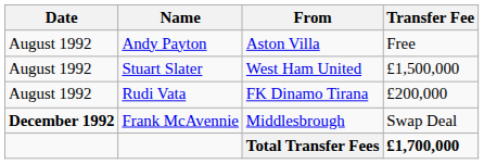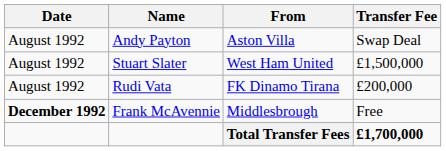 <table class="wikitable">
 <tr>
 <th>Date</th>
 <th>Name</th>
 <th>From</th>
 <th>Transfer Fee</th>
 </tr>
 <tr>
 <td>August 1992</td>
 <td> <a href='#'>Andy Payton</a></td>
 <td> <a href='#'>Aston Villa</a></td>
-<td>Free</td>
+<td>Swap Deal</td>
 </tr>
 <tr>
 <td>August 1992</td>
 <td> <a href='#'>Stuart Slater</a></td>
 <td> <a href='#'>West Ham United</a></td>
 <td>£1,500,000</td>
 </tr>
 <tr>
 <td>August 1992</td>
 <td> <a href='#'>Rudi Vata</a></td>
 <td> <a href='#'>FK Dinamo Tirana</a></td>
 <td>£200,000</td>
 </tr>
 <tr>
 <td><strong>December 1992</strong></td>
 <td> <a href='#'>Frank McAvennie</a></td>
 <td> <a href='#'>Middlesbrough</a></td>
-<td>Swap Deal</td>
+<td>Free</td>
 </tr>
 <tr>
 <td></td>
 <td></td>
 <th><strong>Total Transfer Fees</strong></th>
 <td><strong>£1,700,000</strong></td>
 </tr>
 </table>
